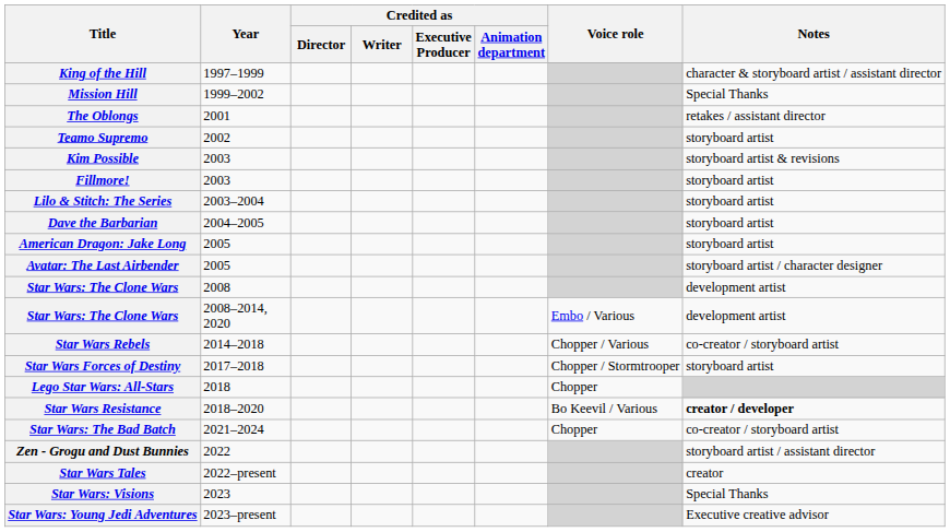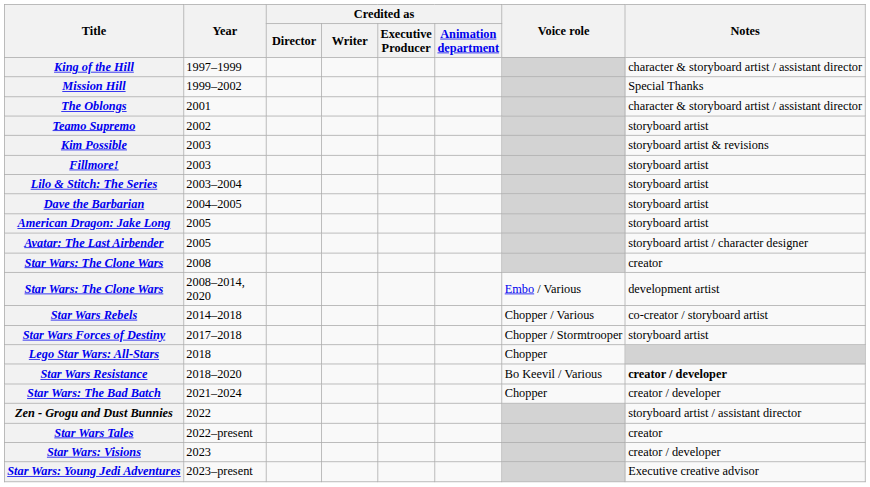 <table class="wikitable plainrowheaders sortable">
 <tr>
 <th rowspan="2">Title</th>
 <th rowspan="2" width="100">Year</th>
 <th colspan="4">Credited as</th>
 <th rowspan="2">Voice role</th>
 <th rowspan="2">Notes</th>
 </tr>
 <tr>
 <th width="65">Director</th>
 <th width="65">Writer</th>
 <th width="65">Executive Producer</th>
 <th><a href='#'>Animation<br>department</a></th>
 </tr>
 <tr>
 <th scope="row"><em><a href='#'>King of the Hill</a></em></th>
 <td>1997–1999</td>
 <td></td>
 <td></td>
 <td></td>
 <td></td>
 <td style="background:#d3d3d3;"></td>
 <td>character & storyboard artist / assistant director</td>
 </tr>
 <tr>
 <th scope="row"><em><a href='#'>Mission Hill</a></em></th>
 <td>1999–2002</td>
 <td></td>
 <td></td>
 <td></td>
 <td></td>
 <td style="background:#d3d3d3;"></td>
 <td>Special Thanks</td>
 </tr>
 <tr>
 <th scope="row"><em><a href='#'>The Oblongs</a></em></th>
 <td>2001</td>
 <td></td>
 <td></td>
 <td></td>
 <td></td>
 <td style="background:#d3d3d3;"></td>
-<td>retakes / assistant director</td>
+<td>character & storyboard artist / assistant director</td>
 </tr>
 <tr>
 <th scope="row"><em><a href='#'>Teamo Supremo</a></em></th>
 <td>2002</td>
 <td></td>
 <td></td>
 <td></td>
 <td></td>
 <td style="background:#d3d3d3;"></td>
 <td>storyboard artist</td>
 </tr>
 <tr>
 <th scope="row"><em><a href='#'>Kim Possible</a></em></th>
 <td>2003</td>
 <td></td>
 <td></td>
 <td></td>
 <td></td>
 <td style="background:#d3d3d3;"></td>
 <td>storyboard artist & revisions</td>
 </tr>
 <tr>
 <th scope="row"><em><a href='#'>Fillmore!</a></em></th>
 <td>2003</td>
 <td></td>
 <td></td>
 <td></td>
 <td></td>
 <td style="background:#d3d3d3;"></td>
 <td>storyboard artist</td>
 </tr>
 <tr>
 <th scope="row"><em><a href='#'>Lilo & Stitch: The Series</a></em></th>
 <td>2003–2004</td>
 <td></td>
 <td></td>
 <td></td>
 <td></td>
 <td style="background:#d3d3d3;"></td>
 <td>storyboard artist</td>
 </tr>
 <tr>
 <th scope="row"><em><a href='#'>Dave the Barbarian</a></em></th>
 <td>2004–2005</td>
 <td></td>
 <td></td>
 <td></td>
 <td></td>
 <td style="background:#d3d3d3;"></td>
 <td>storyboard artist</td>
 </tr>
 <tr>
 <th scope="row"><em><a href='#'>American Dragon: Jake Long</a></em></th>
 <td>2005</td>
 <td></td>
 <td></td>
 <td></td>
 <td></td>
 <td style="background:#d3d3d3;"></td>
 <td>storyboard artist</td>
 </tr>
 <tr>
 <th scope="row"><em><a href='#'>Avatar: The Last Airbender</a></em></th>
 <td>2005</td>
 <td></td>
 <td></td>
 <td></td>
 <td></td>
 <td style="background:#d3d3d3;"></td>
 <td>storyboard artist / character designer</td>
 </tr>
 <tr>
 <th scope="row"><em><a href='#'>Star Wars: The Clone Wars</a></em></th>
 <td>2008</td>
 <td></td>
 <td></td>
 <td></td>
 <td></td>
 <td style="background:#d3d3d3;"></td>
-<td>development artist</td>
+<td>creator</td>
 </tr>
 <tr>
 <th scope="row"><em><a href='#'>Star Wars: The Clone Wars</a></em></th>
 <td>2008–2014, 2020</td>
 <td></td>
 <td></td>
 <td></td>
 <td></td>
 <td><a href='#'>Embo</a> / Various</td>
 <td>development artist</td>
 </tr>
 <tr>
 <th scope="row"><em><a href='#'>Star Wars Rebels</a></em></th>
 <td>2014–2018</td>
 <td></td>
 <td></td>
 <td></td>
 <td></td>
 <td>Chopper / Various</td>
 <td>co-creator / storyboard artist</td>
 </tr>
 <tr>
 <th scope="row"><em><a href='#'>Star Wars Forces of Destiny</a></em></th>
 <td>2017–2018</td>
 <td></td>
 <td></td>
 <td></td>
 <td></td>
 <td>Chopper / Stormtrooper</td>
 <td>storyboard artist</td>
 </tr>
 <tr>
 <th scope="row"><em><a href='#'>Lego Star Wars: All-Stars</a></em></th>
 <td>2018</td>
 <td></td>
 <td></td>
 <td></td>
 <td></td>
 <td>Chopper</td>
 <td style="background:#d3d3d3;"></td>
 </tr>
 <tr>
 <th scope="row"><em><a href='#'>Star Wars Resistance</a></em></th>
 <td>2018–2020</td>
 <td></td>
 <td></td>
 <td></td>
 <td></td>
 <td>Bo Keevil / Various</td>
 <td><strong>creator / developer</strong></td>
 </tr>
 <tr>
 <th scope="row"><em><a href='#'>Star Wars: The Bad Batch</a></em></th>
 <td>2021–2024</td>
 <td></td>
 <td></td>
 <td></td>
 <td></td>
 <td>Chopper</td>
-<td>co-creator / storyboard artist</td>
+<td>creator / developer</td>
 </tr>
 <tr>
 <th scope="row"><em>Zen - Grogu and Dust Bunnies</em></th>
 <td>2022</td>
 <td></td>
 <td></td>
 <td></td>
 <td></td>
 <td style="background:#d3d3d3;"></td>
 <td>storyboard artist / assistant director</td>
 </tr>
 <tr>
 <th scope="row"><em><a href='#'>Star Wars Tales</a></em></th>
 <td>2022–present</td>
 <td></td>
 <td></td>
 <td></td>
 <td></td>
 <td style="background:#d3d3d3;"></td>
 <td>creator</td>
 </tr>
 <tr>
 <th scope="row"><em><a href='#'>Star Wars: Visions</a></em></th>
 <td>2023</td>
 <td></td>
 <td></td>
 <td></td>
 <td></td>
 <td style="background:#d3d3d3;"></td>
-<td>Special Thanks</td>
+<td>creator / developer</td>
 </tr>
 <tr>
 <th scope="row"><em><a href='#'>Star Wars: Young Jedi Adventures</a></em></th>
 <td>2023–present</td>
 <td></td>
 <td></td>
 <td></td>
 <td></td>
 <td style="background:#d3d3d3;"></td>
 <td>Executive creative advisor</td>
 </tr>
 </table>
